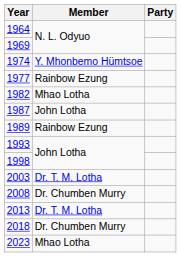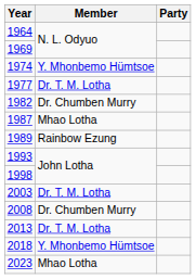 <table class="wikitable sortable">
 <tr>
 <th>Year</th>
 <th>Member</th>
 <th colspan="2">Party</th>
 </tr>
 <tr>
 <td><a href='#'>1964</a></td>
 <td rowspan=2>N. L. Odyuo</td>
 <td></td>
 </tr>
 <tr>
 <td><a href='#'>1969</a></td>
 <td></td>
 </tr>
 <tr>
 <td><a href='#'>1974</a></td>
 <td><a href='#'>Y. Mhonbemo Hümtsoe</a></td>
 <td></td>
 </tr>
 <tr>
 <td><a href='#'>1977</a></td>
-<td>Rainbow Ezung</td>
+<td><a href='#'>Dr. T. M. Lotha</a></td>
 <td></td>
 </tr>
 <tr>
 <td><a href='#'>1982</a></td>
-<td>Mhao Lotha</td>
+<td>Dr. Chumben Murry</td>
 <td></td>
 </tr>
 <tr>
 <td><a href='#'>1987</a></td>
-<td>John Lotha</td>
+<td>Mhao Lotha</td>
 <td></td>
 </tr>
 <tr>
 <td><a href='#'>1989</a></td>
 <td>Rainbow Ezung</td>
 <td></td>
 </tr>
 <tr>
 <td><a href='#'>1993</a></td>
 <td rowspan=2>John Lotha</td>
 <td></td>
 </tr>
 <tr>
 <td><a href='#'>1998</a></td>
 </tr>
 <tr>
 <td><a href='#'>2003</a></td>
 <td><a href='#'>Dr. T. M. Lotha</a></td>
 <td></td>
 </tr>
 <tr>
 <td><a href='#'>2008</a></td>
 <td>Dr. Chumben Murry</td>
 <td></td>
 </tr>
 <tr>
 <td><a href='#'>2013</a></td>
 <td><a href='#'>Dr. T. M. Lotha</a></td>
 </tr>
 <tr>
 <td><a href='#'>2018</a></td>
-<td>Dr. Chumben Murry</td>
+<td><a href='#'>Y. Mhonbemo Hümtsoe</a></td>
 <td></td>
 </tr>
 <tr>
 <td><a href='#'>2023</a></td>
 <td>Mhao Lotha</td>
 <td></td>
 </tr>
 </table>
